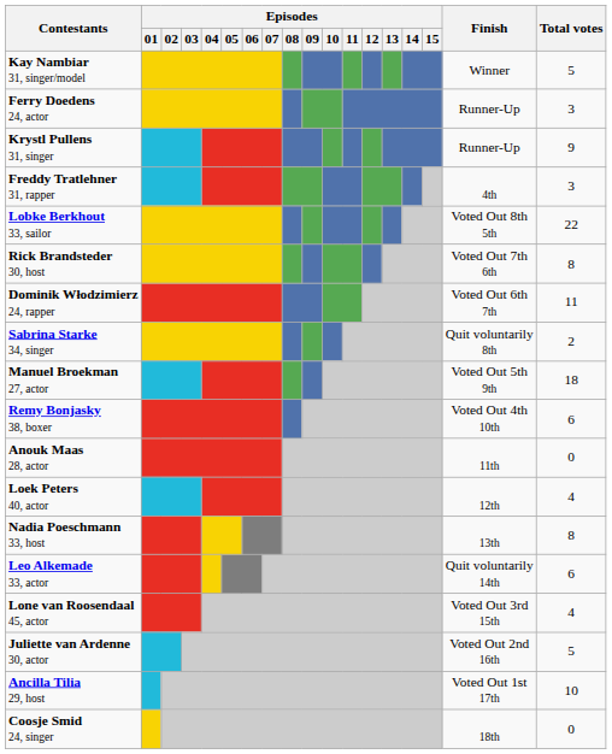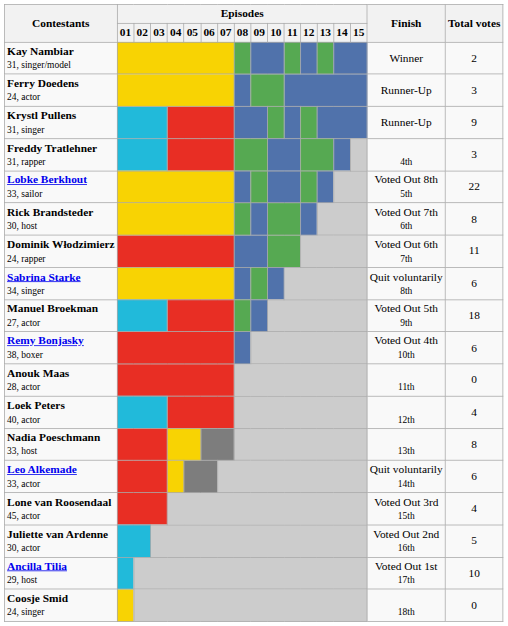 <table class="wikitable" style="font-size:90%; text-align:center;">
 <tr>
 <th rowspan=2>Contestants</th>
 <th colspan=15>Episodes</th>
 <th rowspan=2>Finish</th>
 <th rowspan=2>Total votes</th>
 </tr>
 <tr>
 <th>01</th>
 <th>02</th>
 <th>03</th>
 <th>04</th>
 <th>05</th>
 <th>06</th>
 <th>07</th>
 <th>08</th>
 <th>09</th>
 <th>10</th>
 <th>11</th>
 <th>12</th>
 <th>13</th>
 <th>14</th>
 <th>15</th>
 </tr>
 <tr>
 <td align=left><strong>Kay Nambiar</strong><br><small>31, singer/model</small></td>
 <td colspan=7 bgcolor="F8D303"></td>
 <td colspan=1 bgcolor="56A952"></td>
 <td colspan=2 bgcolor="5072AB"></td>
 <td colspan=1 bgcolor="56A952"></td>
 <td colspan=1 bgcolor="5072AB"></td>
 <td colspan=1 bgcolor="56A952"></td>
 <td colspan=2 bgcolor="5072AB"></td>
 <td>Winner</td>
-<td>5</td>
+<td>2</td>
 </tr>
 <tr>
 <td align=left><strong>Ferry Doedens</strong><br><small>24, actor</small></td>
 <td colspan=7 bgcolor="F8D303"></td>
 <td colspan=1 bgcolor="5072AB"></td>
 <td colspan=2 bgcolor="56A952"></td>
 <td colspan=5 bgcolor="5072AB"></td>
 <td>Runner-Up</td>
 <td>3</td>
 </tr>
 <tr>
 <td align=left><strong>Krystl Pullens</strong><br><small>31, singer</small></td>
 <td colspan=3 bgcolor="21BADA"></td>
 <td colspan=4 bgcolor="E82E24"></td>
 <td colspan=2 bgcolor="5072AB"></td>
 <td colspan=1 bgcolor="56A952"></td>
 <td colspan=1 bgcolor="5072AB"></td>
 <td colspan=1 bgcolor="56A952"></td>
 <td colspan=3 bgcolor="5072AB"></td>
 <td>Runner-Up</td>
 <td>9</td>
 </tr>
 <tr>
 <td align=left><strong>Freddy Tratlehner</strong><br><small>31, rapper</small></td>
 <td colspan=3 bgcolor="21BADA"></td>
 <td colspan=4 bgcolor="E82E24"></td>
 <td colspan=2 bgcolor="56A952"></td>
 <td colspan=2 bgcolor="5072AB"></td>
 <td colspan=2 bgcolor="56A952"></td>
 <td colspan=1 bgcolor="5072AB"></td>
 <td colspan=1 bgcolor="CCCCCC"></td>
 <td><br><small>4th</small></td>
 <td>3</td>
 </tr>
 <tr>
 <td align=left><strong><a href='#'>Lobke Berkhout</a></strong><br><small>33, sailor</small></td>
 <td colspan=7 bgcolor="F8D303"></td>
 <td colspan=1 bgcolor="5072AB"></td>
 <td colspan=1 bgcolor="56A952"></td>
 <td colspan=2 bgcolor="5072AB"></td>
 <td colspan=1 bgcolor="56A952"></td>
 <td colspan=1 bgcolor="5072AB"></td>
 <td colspan=2 bgcolor="CCCCCC"></td>
 <td>Voted Out 8th<br><small>5th</small></td>
 <td>22</td>
 </tr>
 <tr>
 <td align=left><strong>Rick Brandsteder</strong><br><small>30, host</small></td>
 <td colspan=7 bgcolor="F8D303"></td>
 <td colspan=1 bgcolor="56A952"></td>
 <td colspan=1 bgcolor="5072AB"></td>
 <td colspan=2 bgcolor="56A952"></td>
 <td colspan=1 bgcolor="5072AB"></td>
 <td colspan=3 bgcolor="CCCCCC"></td>
 <td>Voted Out 7th<br><small>6th</small></td>
 <td>8</td>
 </tr>
 <tr>
 <td align=left><strong>Dominik Włodzimierz</strong><br><small>24, rapper</small></td>
 <td colspan=7 bgcolor="E82E24"></td>
 <td colspan=2 bgcolor="5072AB"></td>
 <td colspan=2 bgcolor="56A952"></td>
 <td colspan=4 bgcolor="CCCCCC"></td>
 <td>Voted Out 6th<br><small>7th</small></td>
 <td>11</td>
 </tr>
 <tr>
 <td align=left><strong><a href='#'>Sabrina Starke</a></strong><br><small>34, singer</small></td>
 <td colspan=7 bgcolor="F8D303"></td>
 <td colspan=1 bgcolor="5072AB"></td>
 <td colspan=1 bgcolor="56A952"></td>
 <td colspan=1 bgcolor="5072AB"></td>
 <td colspan=5 bgcolor="CCCCCC"></td>
 <td>Quit voluntarily<br><small>8th</small></td>
-<td>2</td>
+<td>6</td>
 </tr>
 <tr>
 <td align=left><strong>Manuel Broekman</strong><br><small>27, actor</small></td>
 <td colspan=3 bgcolor="21BADA"></td>
 <td colspan=4 bgcolor="E82E24"></td>
 <td colspan=1 bgcolor="56A952"></td>
 <td colspan=1 bgcolor="5072AB"></td>
 <td colspan=6 bgcolor="CCCCCC"></td>
 <td>Voted Out 5th<br><small>9th</small></td>
 <td>18</td>
 </tr>
 <tr>
 <td align=left><strong><a href='#'>Remy Bonjasky</a></strong><br><small>38, boxer</small></td>
 <td colspan=7 bgcolor="E82E24"></td>
 <td colspan=1 bgcolor="5072AB"></td>
 <td colspan=7 bgcolor="CCCCCC"></td>
 <td>Voted Out 4th<br><small>10th</small></td>
 <td>6</td>
 </tr>
 <tr>
 <td align=left><strong>Anouk Maas</strong><br><small>28, actor</small></td>
 <td colspan=7 bgcolor="E82E24"></td>
 <td colspan=8 bgcolor="CCCCCC"></td>
 <td><br><small>11th</small></td>
 <td>0</td>
 </tr>
 <tr>
 <td align=left><strong>Loek Peters</strong><br><small>40, actor</small></td>
 <td colspan=3 bgcolor="21BADA"></td>
 <td colspan=4 bgcolor="E82E24"></td>
 <td colspan=8 bgcolor="CCCCCC"></td>
 <td><br><small>12th</small></td>
 <td>4</td>
 </tr>
 <tr>
 <td align=left><strong>Nadia Poeschmann</strong><br><small>33, host</small></td>
 <td colspan=3 bgcolor="E82E24"></td>
 <td colspan=2 bgcolor="F8D303"></td>
 <td colspan=2 bgcolor="7D7D7D"></td>
 <td colspan=8 bgcolor="CCCCCC"></td>
 <td><br><small>13th</small></td>
 <td>8</td>
 </tr>
 <tr>
 <td align=left><strong><a href='#'>Leo Alkemade</a></strong><br><small>33, actor</small></td>
 <td colspan=3 bgcolor="E82E24"></td>
 <td colspan=1 bgcolor="F8D303"></td>
 <td colspan=2 bgcolor="7D7D7D"></td>
 <td colspan=9 bgcolor="CCCCCC"></td>
 <td>Quit voluntarily<br><small>14th</small></td>
 <td>6</td>
 </tr>
 <tr>
 <td align=left><strong>Lone van Roosendaal</strong><br><small>45, actor</small></td>
 <td colspan=3 bgcolor="E82E24"></td>
 <td colspan=12 bgcolor="CCCCCC"></td>
 <td>Voted Out 3rd<br><small>15th</small></td>
 <td>4</td>
 </tr>
 <tr>
 <td align=left><strong>Juliette van Ardenne</strong><br><small>30, actor</small></td>
 <td colspan=2 bgcolor="21BADA"></td>
 <td colspan=13 bgcolor="CCCCCC"></td>
 <td>Voted Out 2nd<br><small>16th</small></td>
 <td>5</td>
 </tr>
 <tr>
 <td align=left><strong><a href='#'>Ancilla Tilia</a></strong><br><small>29, host</small></td>
 <td colspan=1 bgcolor="21BADA"></td>
 <td colspan=14 bgcolor="CCCCCC"></td>
 <td>Voted Out 1st<br><small>17th</small></td>
 <td>10</td>
 </tr>
 <tr>
 <td align=left><strong>Coosje Smid</strong><br><small>24, singer</small></td>
 <td colspan=1 bgcolor="F8D303"></td>
 <td colspan=14 bgcolor="CCCCCC"></td>
 <td><br><small>18th</small></td>
 <td>0</td>
 </tr>
 </table>
